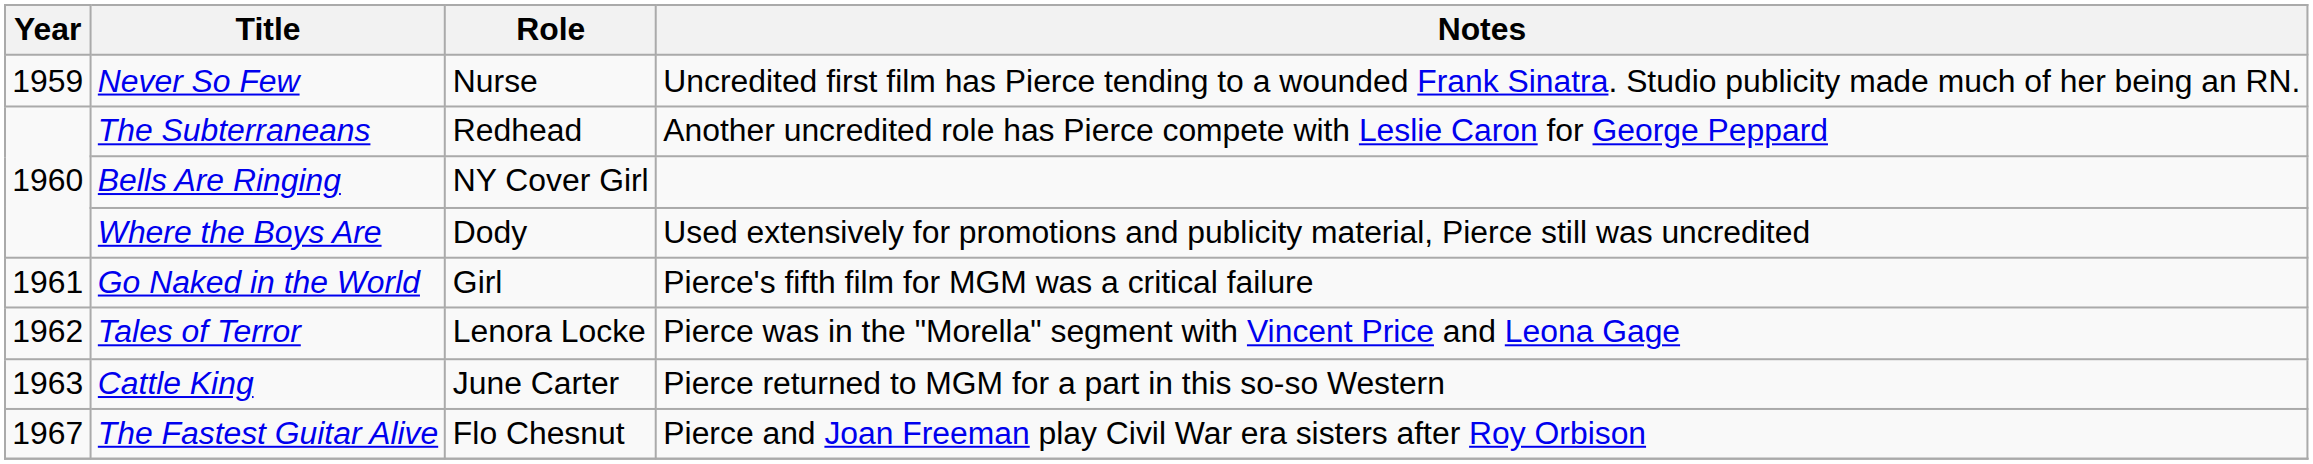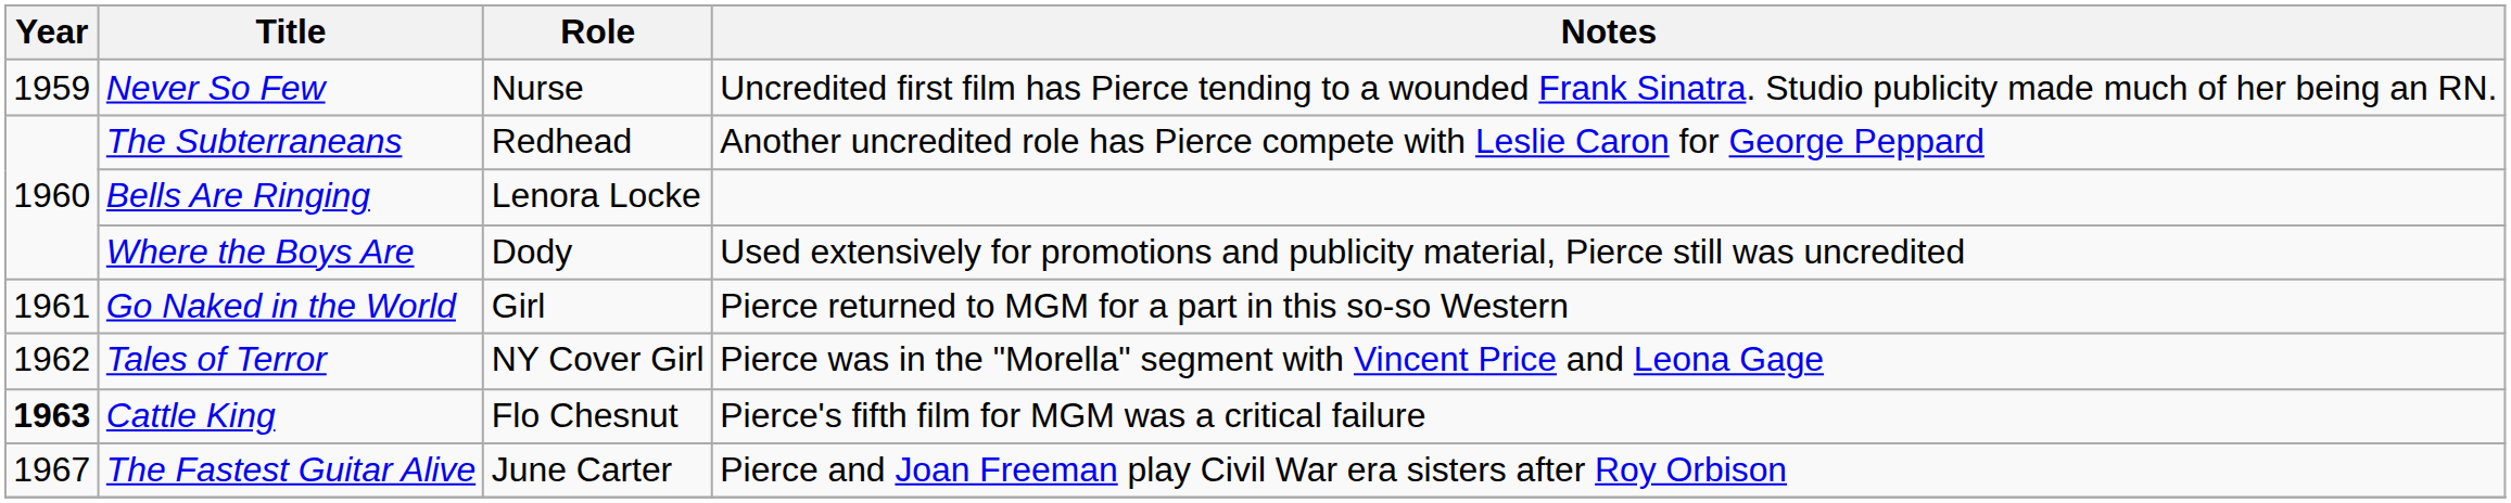 <table class="wikitable sortable plainrowheaders">
 <tr>
 <th scope="col">Year</th>
 <th scope="col">Title</th>
 <th scope="col">Role</th>
 <th scope="col">Notes</th>
 </tr>
 <tr>
 <td>1959</td>
 <td><em><a href='#'>Never So Few</a></em></td>
 <td>Nurse</td>
 <td>Uncredited first film has Pierce tending to a wounded <a href='#'>Frank Sinatra</a>. Studio publicity made much of her being an RN.</td>
 </tr>
 <tr>
 <td rowspan=3>1960</td>
 <td><em><a href='#'>The Subterraneans</a></em></td>
 <td>Redhead</td>
 <td>Another uncredited role has Pierce compete with <a href='#'>Leslie Caron</a> for <a href='#'>George Peppard</a></td>
 </tr>
 <tr>
 <td><em><a href='#'>Bells Are Ringing</a></em></td>
-<td>NY Cover Girl</td>
+<td>Lenora Locke</td>
 <td></td>
 </tr>
 <tr>
 <td><em><a href='#'>Where the Boys Are</a></em></td>
 <td>Dody</td>
 <td>Used extensively for promotions and publicity material, Pierce still was uncredited</td>
 </tr>
 <tr>
 <td>1961</td>
 <td><em><a href='#'>Go Naked in the World</a></em></td>
 <td>Girl</td>
-<td>Pierce's fifth film for MGM was a critical failure</td>
+<td>Pierce returned to MGM for a part in this so-so Western</td>
 </tr>
 <tr>
 <td>1962</td>
 <td><em><a href='#'>Tales of Terror</a></em></td>
-<td>Lenora Locke</td>
+<td>NY Cover Girl</td>
 <td>Pierce was in the "Morella" segment with <a href='#'>Vincent Price</a> and <a href='#'>Leona Gage</a></td>
 </tr>
 <tr>
-<td>1963</td>
+<td><strong>1963</strong></td>
 <td><em><a href='#'>Cattle King</a></em></td>
-<td>June Carter</td>
-<td>Pierce returned to MGM for a part in this so-so Western</td>
+<td>Flo Chesnut</td>
+<td>Pierce's fifth film for MGM was a critical failure</td>
 </tr>
 <tr>
 <td>1967</td>
 <td><em><a href='#'>The Fastest Guitar Alive</a></em></td>
-<td>Flo Chesnut</td>
+<td>June Carter</td>
 <td>Pierce and <a href='#'>Joan Freeman</a> play Civil War era sisters after <a href='#'>Roy Orbison</a></td>
 </tr>
 <tr>
 </tr>
 </table>
